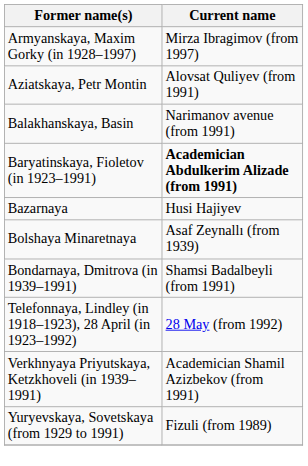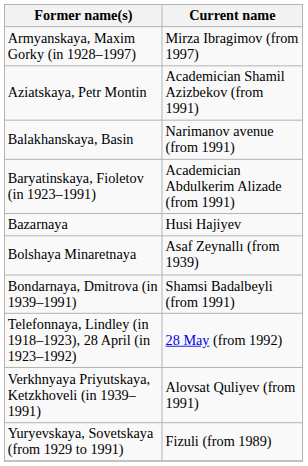 <table class="wikitable">
 <tr>
 <th width="170">Former name(s)</th>
 <th width="150">Current name</th>
 </tr>
 <tr>
 <td>Armyanskaya, Maxim Gorky (in 1928–1997)</td>
 <td>Mirza Ibragimov (from 1997)</td>
 </tr>
 <tr>
 <td>Aziatskaya, Petr Montin</td>
-<td>Alovsat Quliyev (from 1991)</td>
+<td>Academician Shamil Azizbekov (from 1991)</td>
 </tr>
 <tr>
 <td>Balakhanskaya, Basin</td>
 <td>Narimanov avenue (from 1991)</td>
 </tr>
 <tr>
 <td>Baryatinskaya, Fioletov (in 1923–1991)</td>
-<td><strong>Academician Abdulkerim Alizade (from 1991)</strong></td>
+<td>Academician Abdulkerim Alizade (from 1991)</td>
 </tr>
 <tr>
 <td>Bazarnaya</td>
 <td>Husi Hajiyev</td>
 </tr>
 <tr>
 <td>Bolshaya Minaretnaya</td>
 <td>Asaf Zeynallı (from 1939)</td>
 </tr>
 <tr>
 <td>Bondarnaya, Dmitrova (in 1939–1991)</td>
 <td>Shamsi Badalbeyli (from 1991)</td>
 </tr>
 <tr>
 <td>Telefonnaya, Lindley (in 1918–1923), 28 April (in 1923–1992)</td>
 <td><a href='#'>28 May</a> (from 1992)</td>
 </tr>
 <tr>
 <td>Verkhnyaya Priyutskaya, Ketzkhoveli (in 1939–1991)</td>
-<td>Academician Shamil Azizbekov (from 1991)</td>
+<td>Alovsat Quliyev (from 1991)</td>
 </tr>
 <tr>
 <td>Yuryevskaya, Sovetskaya (from 1929 to 1991)</td>
 <td>Fizuli (from 1989)</td>
 </tr>
 <tr>
 </tr>
 </table>
